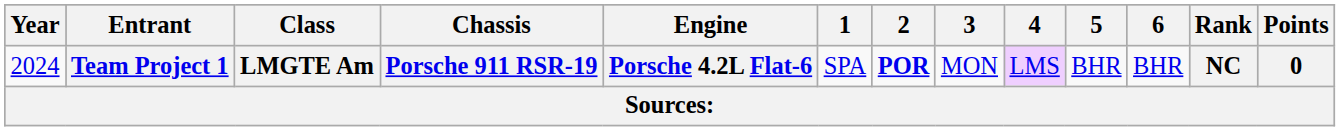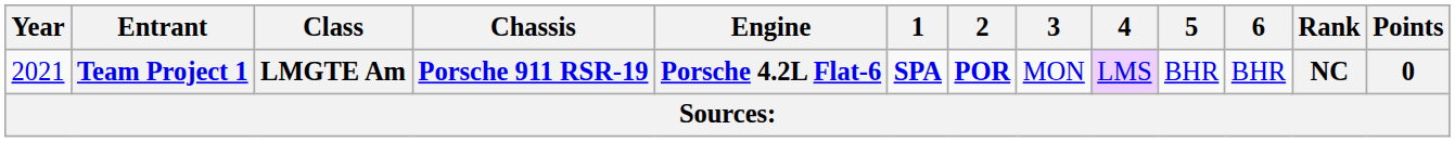 <table class="wikitable" style="text-align:center; font-size:90%">
 <tr>
 <th>Year</th>
 <th>Entrant</th>
 <th>Class</th>
 <th>Chassis</th>
 <th>Engine</th>
 <th>1</th>
 <th>2</th>
 <th>3</th>
 <th>4</th>
 <th>5</th>
 <th>6</th>
 <th>Rank</th>
 <th>Points</th>
 </tr>
 <tr>
-<td><a href='#'>2024</a></td>
+<td><a href='#'>2021</a></td>
 <th><a href='#'>Team Project 1</a></th>
 <th>LMGTE Am</th>
 <th><a href='#'>Porsche 911 RSR-19</a></th>
 <th><a href='#'>Porsche</a> 4.2L <a href='#'>Flat-6</a></th>
-<td><a href='#'>SPA</a></td>
+<td><strong><a href='#'>SPA</a></strong></td>
 <td><strong><a href='#'>POR</a></strong></td>
 <td><a href='#'>MON</a></td>
 <td style="background:#EFCFFF;"><a href='#'>LMS</a><br></td>
 <td><a href='#'>BHR</a></td>
 <td><a href='#'>BHR</a></td>
 <th>NC</th>
 <th>0</th>
 </tr>
 <tr>
 <th colspan="13">Sources:</th>
 </tr>
 </table>
